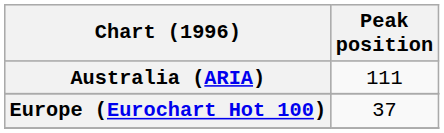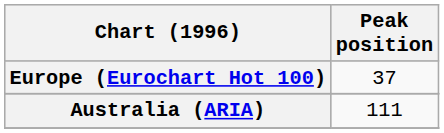 <table class="wikitable sortable plainrowheaders" style="text-align:center">
 <tr>
 <th>Chart (1996)</th>
 <th>Peak<br>position</th>
 </tr>
 <tr>
-<th scope="row">Australia (<a href='#'>ARIA</a>)</th>
-<td>111</td>
+<th scope="row">Europe (<a href='#'>Eurochart Hot 100</a>)</th>
+<td>37</td>
 </tr>
 <tr>
 </tr>
 <tr>
-<th scope="row">Europe (<a href='#'>Eurochart Hot 100</a>)</th>
-<td>37</td>
+<th scope="row">Australia (<a href='#'>ARIA</a>)</th>
+<td>111</td>
 </tr>
 <tr>
 </tr>
 <tr>
 </tr>
 <tr>
 </tr>
 <tr>
 </tr>
 <tr>
 </tr>
 </table>
